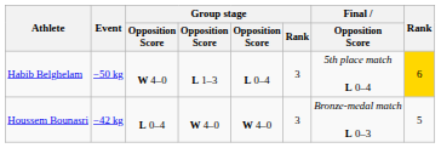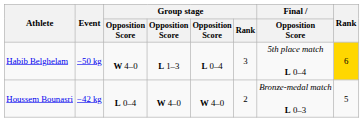 <table class="wikitable" style="font-size:90%">
 <tr>
 <th rowspan=2>Athlete</th>
 <th rowspan=2>Event</th>
 <th colspan=4>Group stage</th>
 <th>Final / </th>
 <th rowspan=2>Rank</th>
 </tr>
 <tr style="font-size:95%">
 <th>Opposition<br>Score</th>
 <th>Opposition<br>Score</th>
 <th>Opposition<br>Score</th>
 <th>Rank</th>
 <th>Opposition<br>Score</th>
 </tr>
 <tr align=center>
 <td align=left><a href='#'>Habib Belghelam</a></td>
 <td align=left><a href='#'>−50 kg</a></td>
 <td><br><strong>W</strong> 4–0</td>
 <td><br><strong>L</strong> 1–3</td>
 <td><br><strong>L</strong> 0–4</td>
 <td>3</td>
 <td><em>5th place match</em><br><br><strong>L</strong> 0–4 <sup></sup></td>
 <td style="background: gold;">6</td>
 </tr>
 <tr align=center>
 <td align=left><a href='#'>Houssem Bounasri</a></td>
 <td align=left><a href='#'>−42 kg</a></td>
 <td><br><strong>L</strong> 0–4</td>
 <td><br><strong>W</strong> 4–0</td>
 <td><br><strong>W</strong> 4–0</td>
-<td>3</td>
+<td>2</td>
 <td><em>Bronze-medal match</em><br><br><strong>L</strong> 0–3 <sup></sup></td>
 <td>5</td>
 </tr>
 </table>
